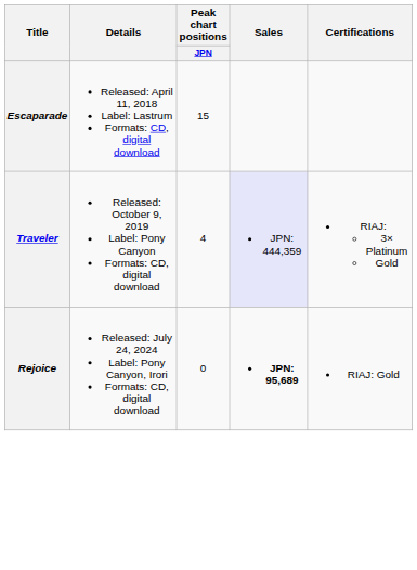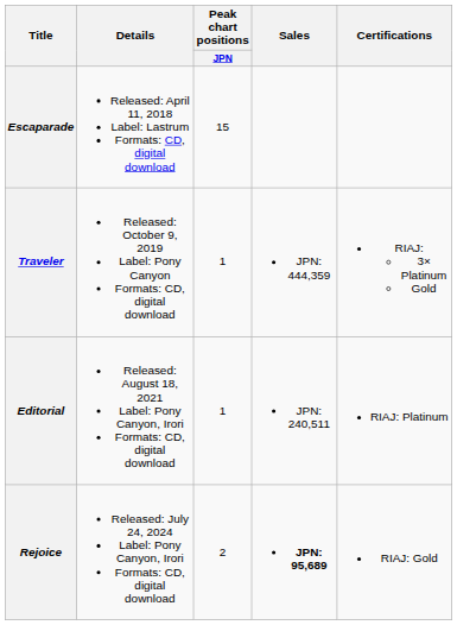 <table class="wikitable plainrowheaders" style="text-align:center;">
 <tr>
 <th scope="col" rowspan="2">Title</th>
 <th scope="col" rowspan="2">Details</th>
 <th scope="col">Peak<br>chart<br>positions</th>
 <th scope="col" rowspan="2">Sales</th>
 <th scope="col" rowspan="2">Certifications</th>
 </tr>
 <tr>
 <th scope="col" style="width:2.5em;font-size:85%;"><a href='#'>JPN</a><br></th>
 </tr>
 <tr>
 <th scope="row"><em>Escaparade</em></th>
 <td><br><ul><li>Released: April 11, 2018</li><li>Label: Lastrum</li><li>Formats: <a href='#'>CD</a>, <a href='#'>digital download</a></li></ul></td>
 <td>15</td>
 <td></td>
 <td></td>
 </tr>
 <tr>
 <th scope="row"><em><a href='#'>Traveler</a></em></th>
 <td><br><ul><li>Released: October 9, 2019</li><li>Label: Pony Canyon</li><li>Formats: CD, digital download</li></ul></td>
-<td>4</td>
-<td style="background: lavender;"><br><ul><li>JPN: 444,359</li></ul></td>
+<td>1</td>
+<td><br><ul><li>JPN: 444,359</li></ul></td>
 <td><br><ul><li>RIAJ:<ul><li>3× Platinum </li><li>Gold </li></ul></li></ul></td>
+</tr>
+<tr>
+<th scope="row"><em>Editorial</em></th>
+<td><br><ul><li>Released: August 18, 2021</li><li>Label: Pony Canyon, Irori</li><li>Formats: CD, digital download</li></ul></td>
+<td>1</td>
+<td><br><ul><li>JPN: 240,511</li></ul></td>
+<td><br><ul><li>RIAJ: Platinum </li></ul></td>
 </tr>
 <tr>
 <th scope="row"><em>Rejoice</em></th>
 <td><br><ul><li>Released: July 24, 2024</li><li>Label: Pony Canyon, Irori</li><li>Formats: CD, digital download</li></ul></td>
-<td>0</td>
+<td>2</td>
 <td><strong><br><ul><li>JPN: 95,689</li></ul></strong></td>
 <td><br><ul><li>RIAJ: Gold </li></ul></td>
 </tr>
 </table>
